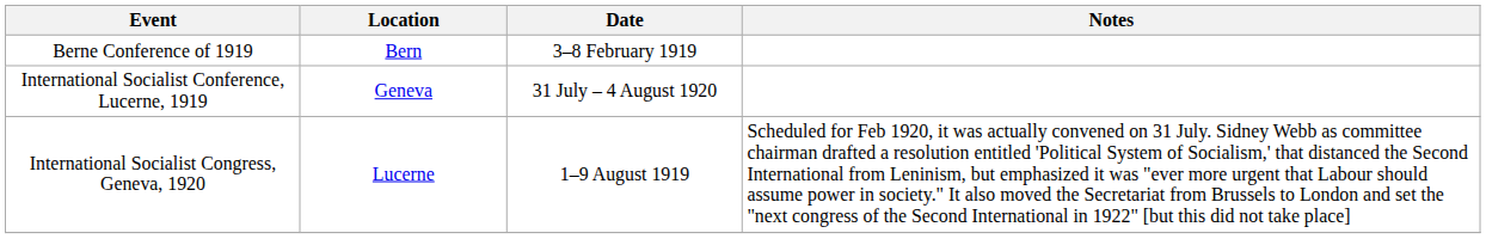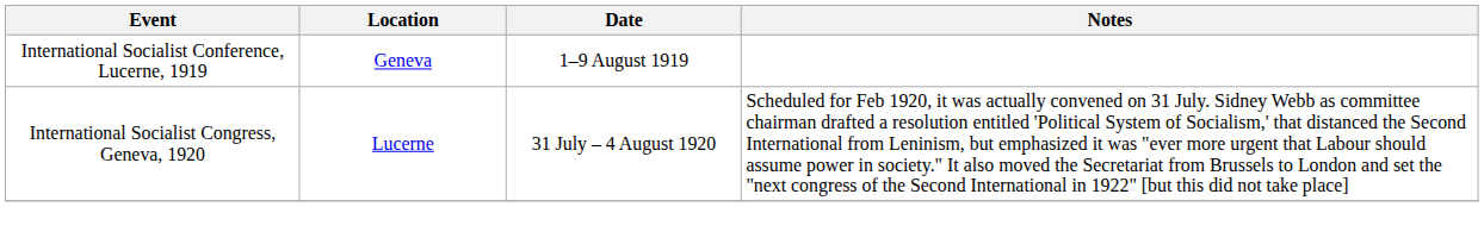 <table class="wikitable" style="Background:#ffffff">
 <tr>
 <th width=20%>Event</th>
 <th width=14%>Location</th>
 <th width=16%>Date</th>
 <th>Notes</th>
 </tr>
 <tr>
-<td align="center">Berne Conference of 1919</td>
-<td align="center"><a href='#'>Bern</a></td>
-<td align="center">3–8 February 1919</td>
-<td></td>
-</tr>
-<tr>
 <td align="center">International Socialist Conference, Lucerne, 1919</td>
 <td align="center"><a href='#'>Geneva</a></td>
-<td align="center">31 July – 4 August 1920</td>
+<td align="center">1–9 August 1919</td>
 <td></td>
 </tr>
 <tr>
 <td align="center">International Socialist Congress, Geneva, 1920</td>
 <td align="center"><a href='#'>Lucerne</a></td>
-<td align="center">1–9 August 1919</td>
+<td align="center">31 July – 4 August 1920</td>
 <td>Scheduled for Feb 1920, it was actually convened on 31 July. Sidney Webb as committee chairman drafted a resolution entitled 'Political System of Socialism,' that distanced the Second International from Leninism, but emphasized it was "ever more urgent that Labour should assume power in society." It also moved the Secretariat from Brussels to London and set the "next congress of the Second International in 1922" [but this did not take place]</td>
 </tr>
 <tr>
 </tr>
 </table>
